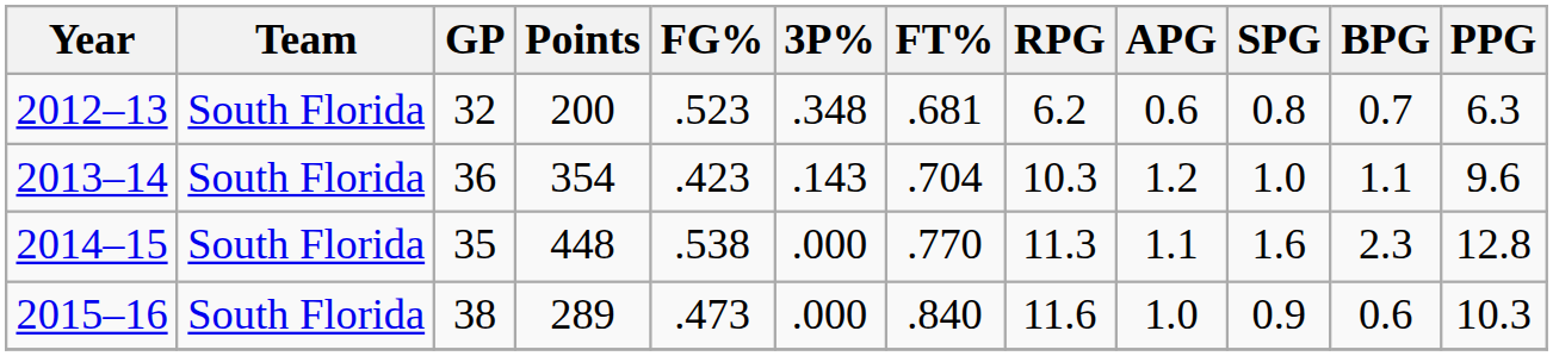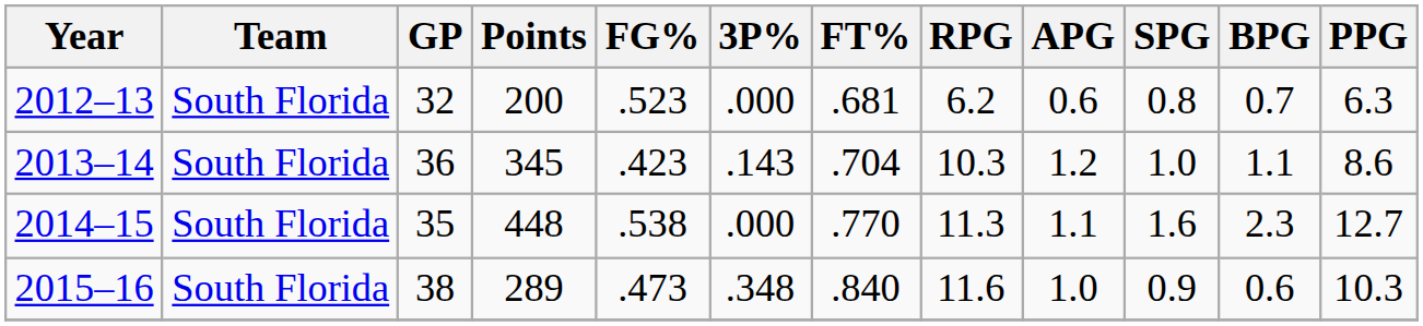 <table class="wikitable"; style="text-align:center";>
 <tr>
 <th>Year</th>
 <th>Team</th>
 <th>GP</th>
 <th>Points</th>
 <th>FG%</th>
 <th>3P%</th>
 <th>FT%</th>
 <th>RPG</th>
 <th>APG</th>
 <th>SPG</th>
 <th>BPG</th>
 <th>PPG</th>
 </tr>
 <tr>
 <td><a href='#'>2012–13</a></td>
 <td><a href='#'>South Florida</a></td>
 <td>32</td>
 <td>200</td>
 <td>.523</td>
-<td>.348</td>
+<td>.000</td>
 <td>.681</td>
 <td>6.2</td>
 <td>0.6</td>
 <td>0.8</td>
 <td>0.7</td>
 <td>6.3</td>
 </tr>
 <tr>
 <td><a href='#'>2013–14</a></td>
 <td><a href='#'>South Florida</a></td>
 <td>36</td>
-<td>354</td>
+<td>345</td>
 <td>.423</td>
 <td>.143</td>
 <td>.704</td>
 <td>10.3</td>
 <td>1.2</td>
 <td>1.0</td>
 <td>1.1</td>
-<td>9.6</td>
+<td>8.6</td>
 </tr>
 <tr>
 <td><a href='#'>2014–15</a></td>
 <td><a href='#'>South Florida</a></td>
 <td>35</td>
 <td>448</td>
 <td>.538</td>
 <td>.000</td>
 <td>.770</td>
 <td>11.3</td>
 <td>1.1</td>
 <td>1.6</td>
 <td>2.3</td>
-<td>12.8</td>
+<td>12.7</td>
 </tr>
 <tr>
 <td><a href='#'>2015–16</a></td>
 <td><a href='#'>South Florida</a></td>
 <td>38</td>
 <td>289</td>
 <td>.473</td>
-<td>.000</td>
+<td>.348</td>
 <td>.840</td>
 <td>11.6</td>
 <td>1.0</td>
 <td>0.9</td>
 <td>0.6</td>
 <td>10.3</td>
 </tr>
 <tr>
 </tr>
 </table>
